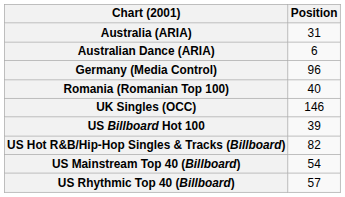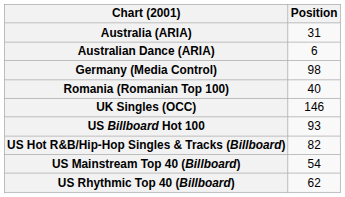 <table class="wikitable sortable plainrowheaders" style="text-align:center">
 <tr>
 <th scope="col">Chart (2001)</th>
 <th scope="col">Position</th>
 </tr>
 <tr>
 <th scope="row">Australia (ARIA)</th>
 <td>31</td>
 </tr>
 <tr>
 <th scope="row">Australian Dance (ARIA)</th>
 <td>6</td>
 </tr>
 <tr>
 <th scope="row">Germany (Media Control)</th>
-<td>96</td>
+<td>98</td>
 </tr>
 <tr>
 <th scope="row">Romania (Romanian Top 100)</th>
 <td>40</td>
 </tr>
 <tr>
 <th scope="row">UK Singles (OCC)</th>
 <td>146</td>
 </tr>
 <tr>
 <th scope="row">US <em>Billboard</em> Hot 100</th>
-<td>39</td>
+<td>93</td>
 </tr>
 <tr>
 <th scope="row">US Hot R&B/Hip-Hop Singles & Tracks (<em>Billboard</em>)</th>
 <td>82</td>
 </tr>
 <tr>
 <th scope="row">US Mainstream Top 40 (<em>Billboard</em>)</th>
 <td>54</td>
 </tr>
 <tr>
 <th scope="row">US Rhythmic Top 40 (<em>Billboard</em>)</th>
-<td>57</td>
+<td>62</td>
 </tr>
 </table>
